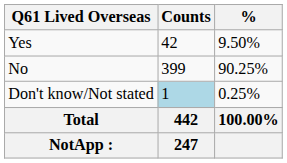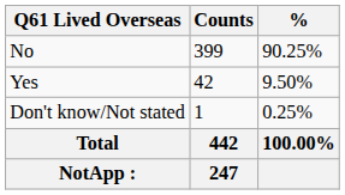 <table class="wikitable sortable">
 <tr>
 <th>Q61 Lived Overseas</th>
 <th>Counts</th>
 <th>%</th>
 </tr>
 <tr>
+<td>No</td>
+<td>399</td>
+<td>90.25%</td>
+</tr>
+<tr>
 <td>Yes</td>
 <td>42</td>
 <td>9.50%</td>
 </tr>
 <tr>
-<td>No</td>
-<td>399</td>
-<td>90.25%</td>
-</tr>
-<tr>
 <td>Don't know/Not stated</td>
-<td style="background: lightblue;">1</td>
+<td>1</td>
 <td>0.25%</td>
 </tr>
 <tr>
 <th>Total</th>
 <th>442</th>
 <th>100.00%</th>
 </tr>
 <tr>
 <th>NotApp :</th>
 <th>247</th>
 <th></th>
 </tr>
 </table>
